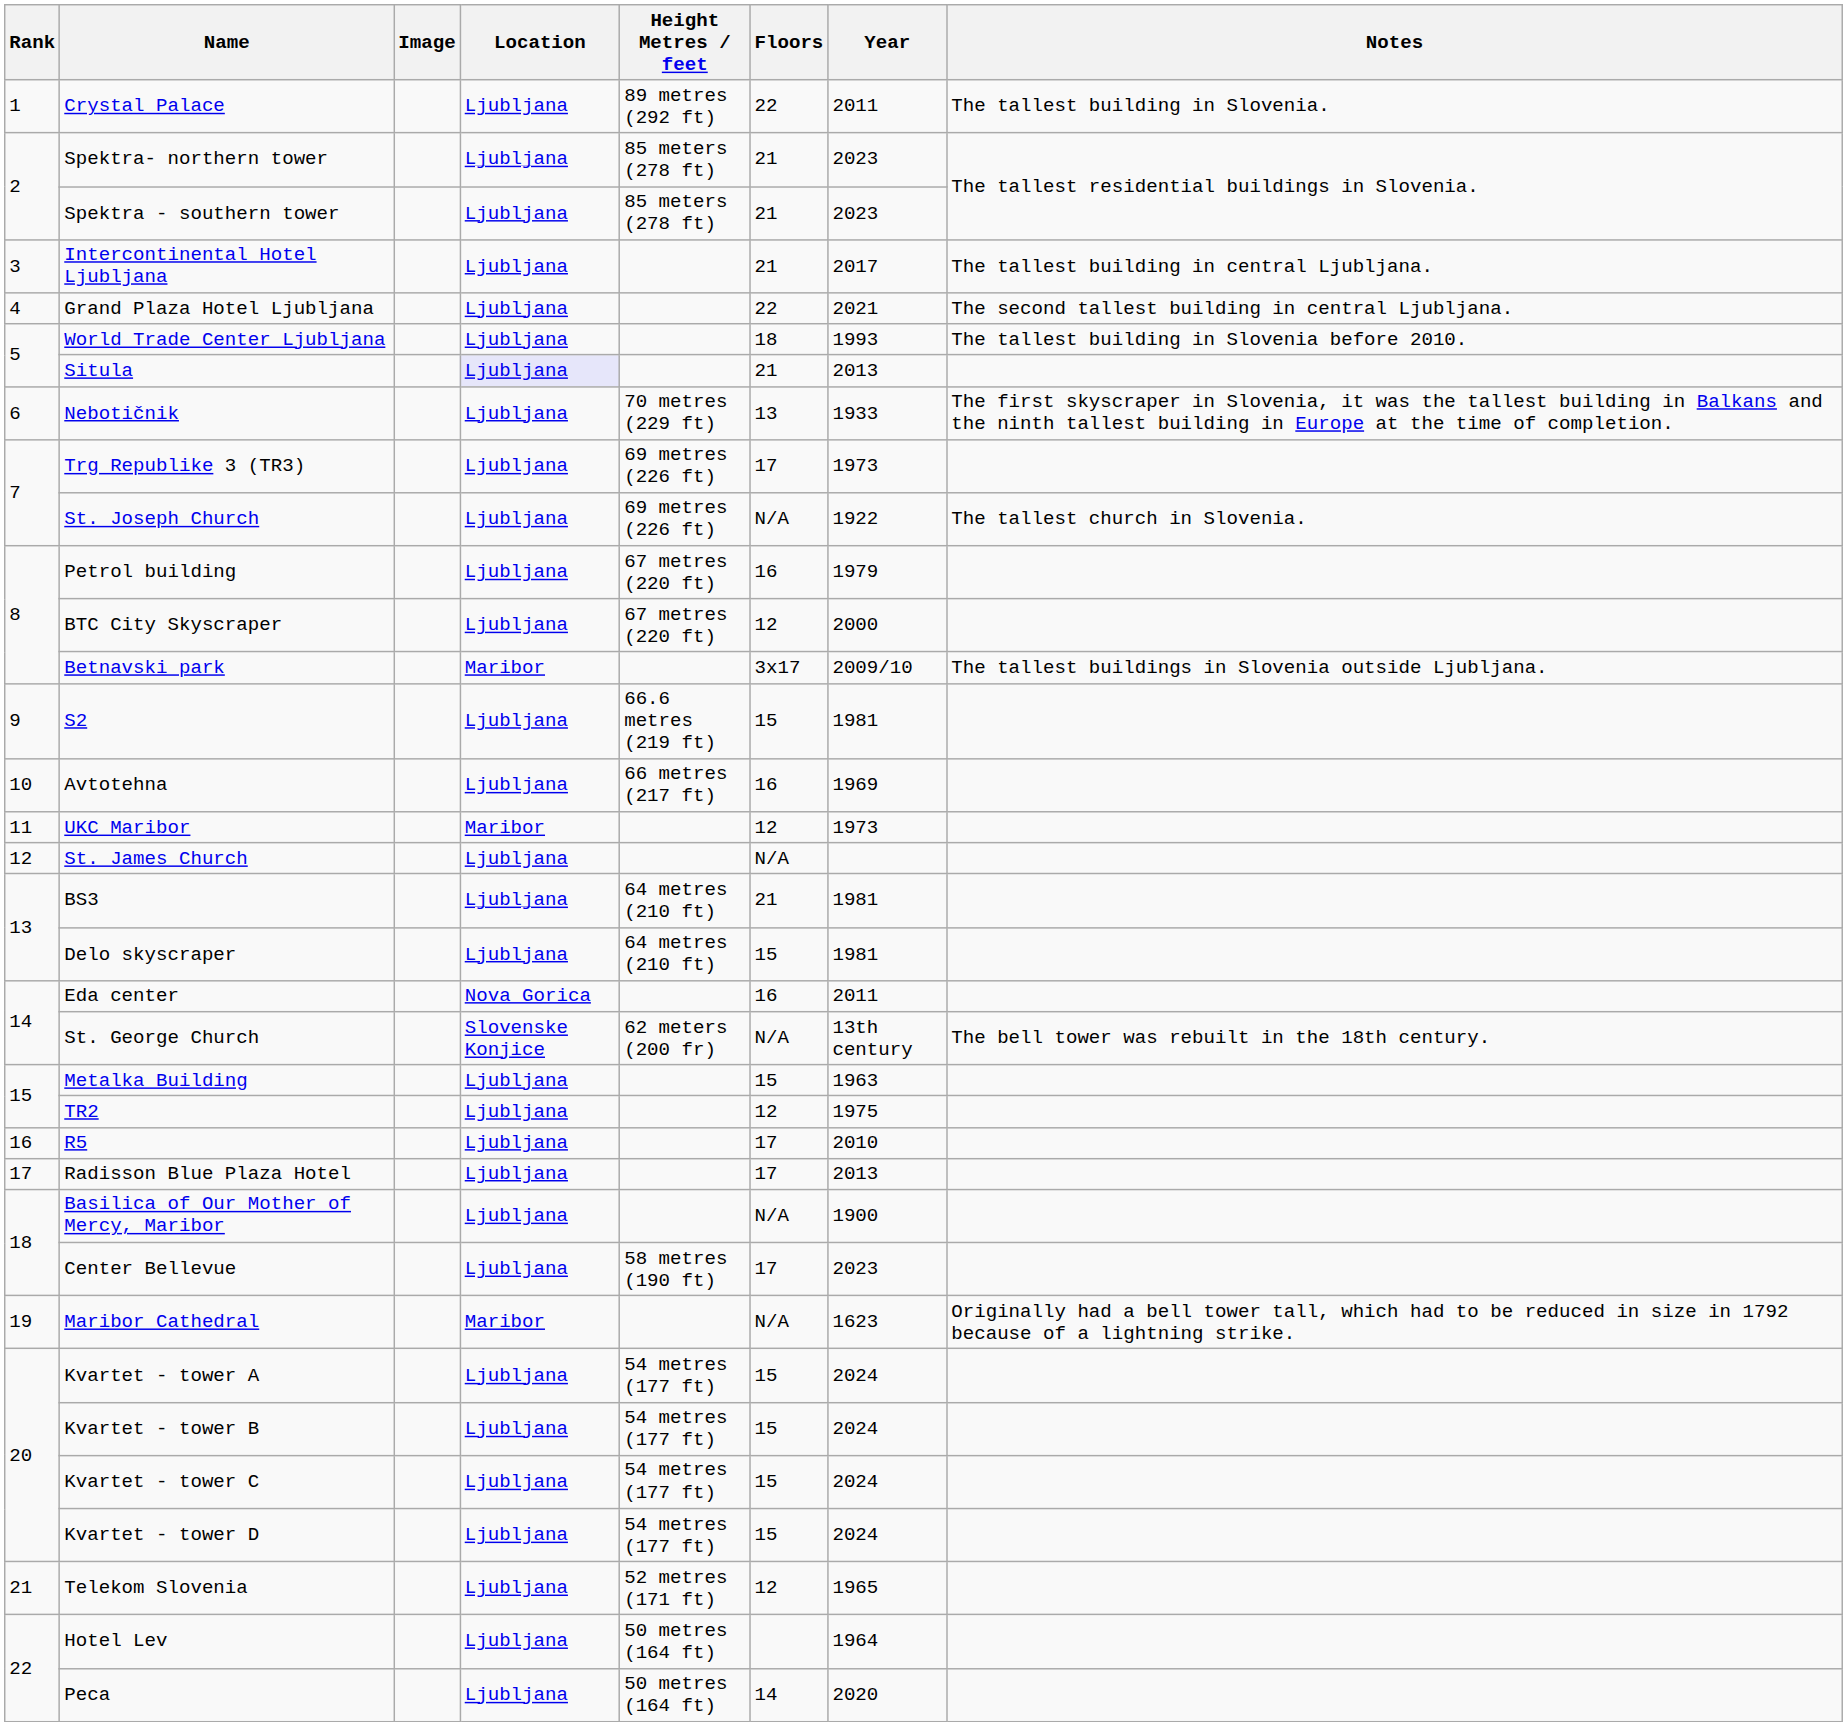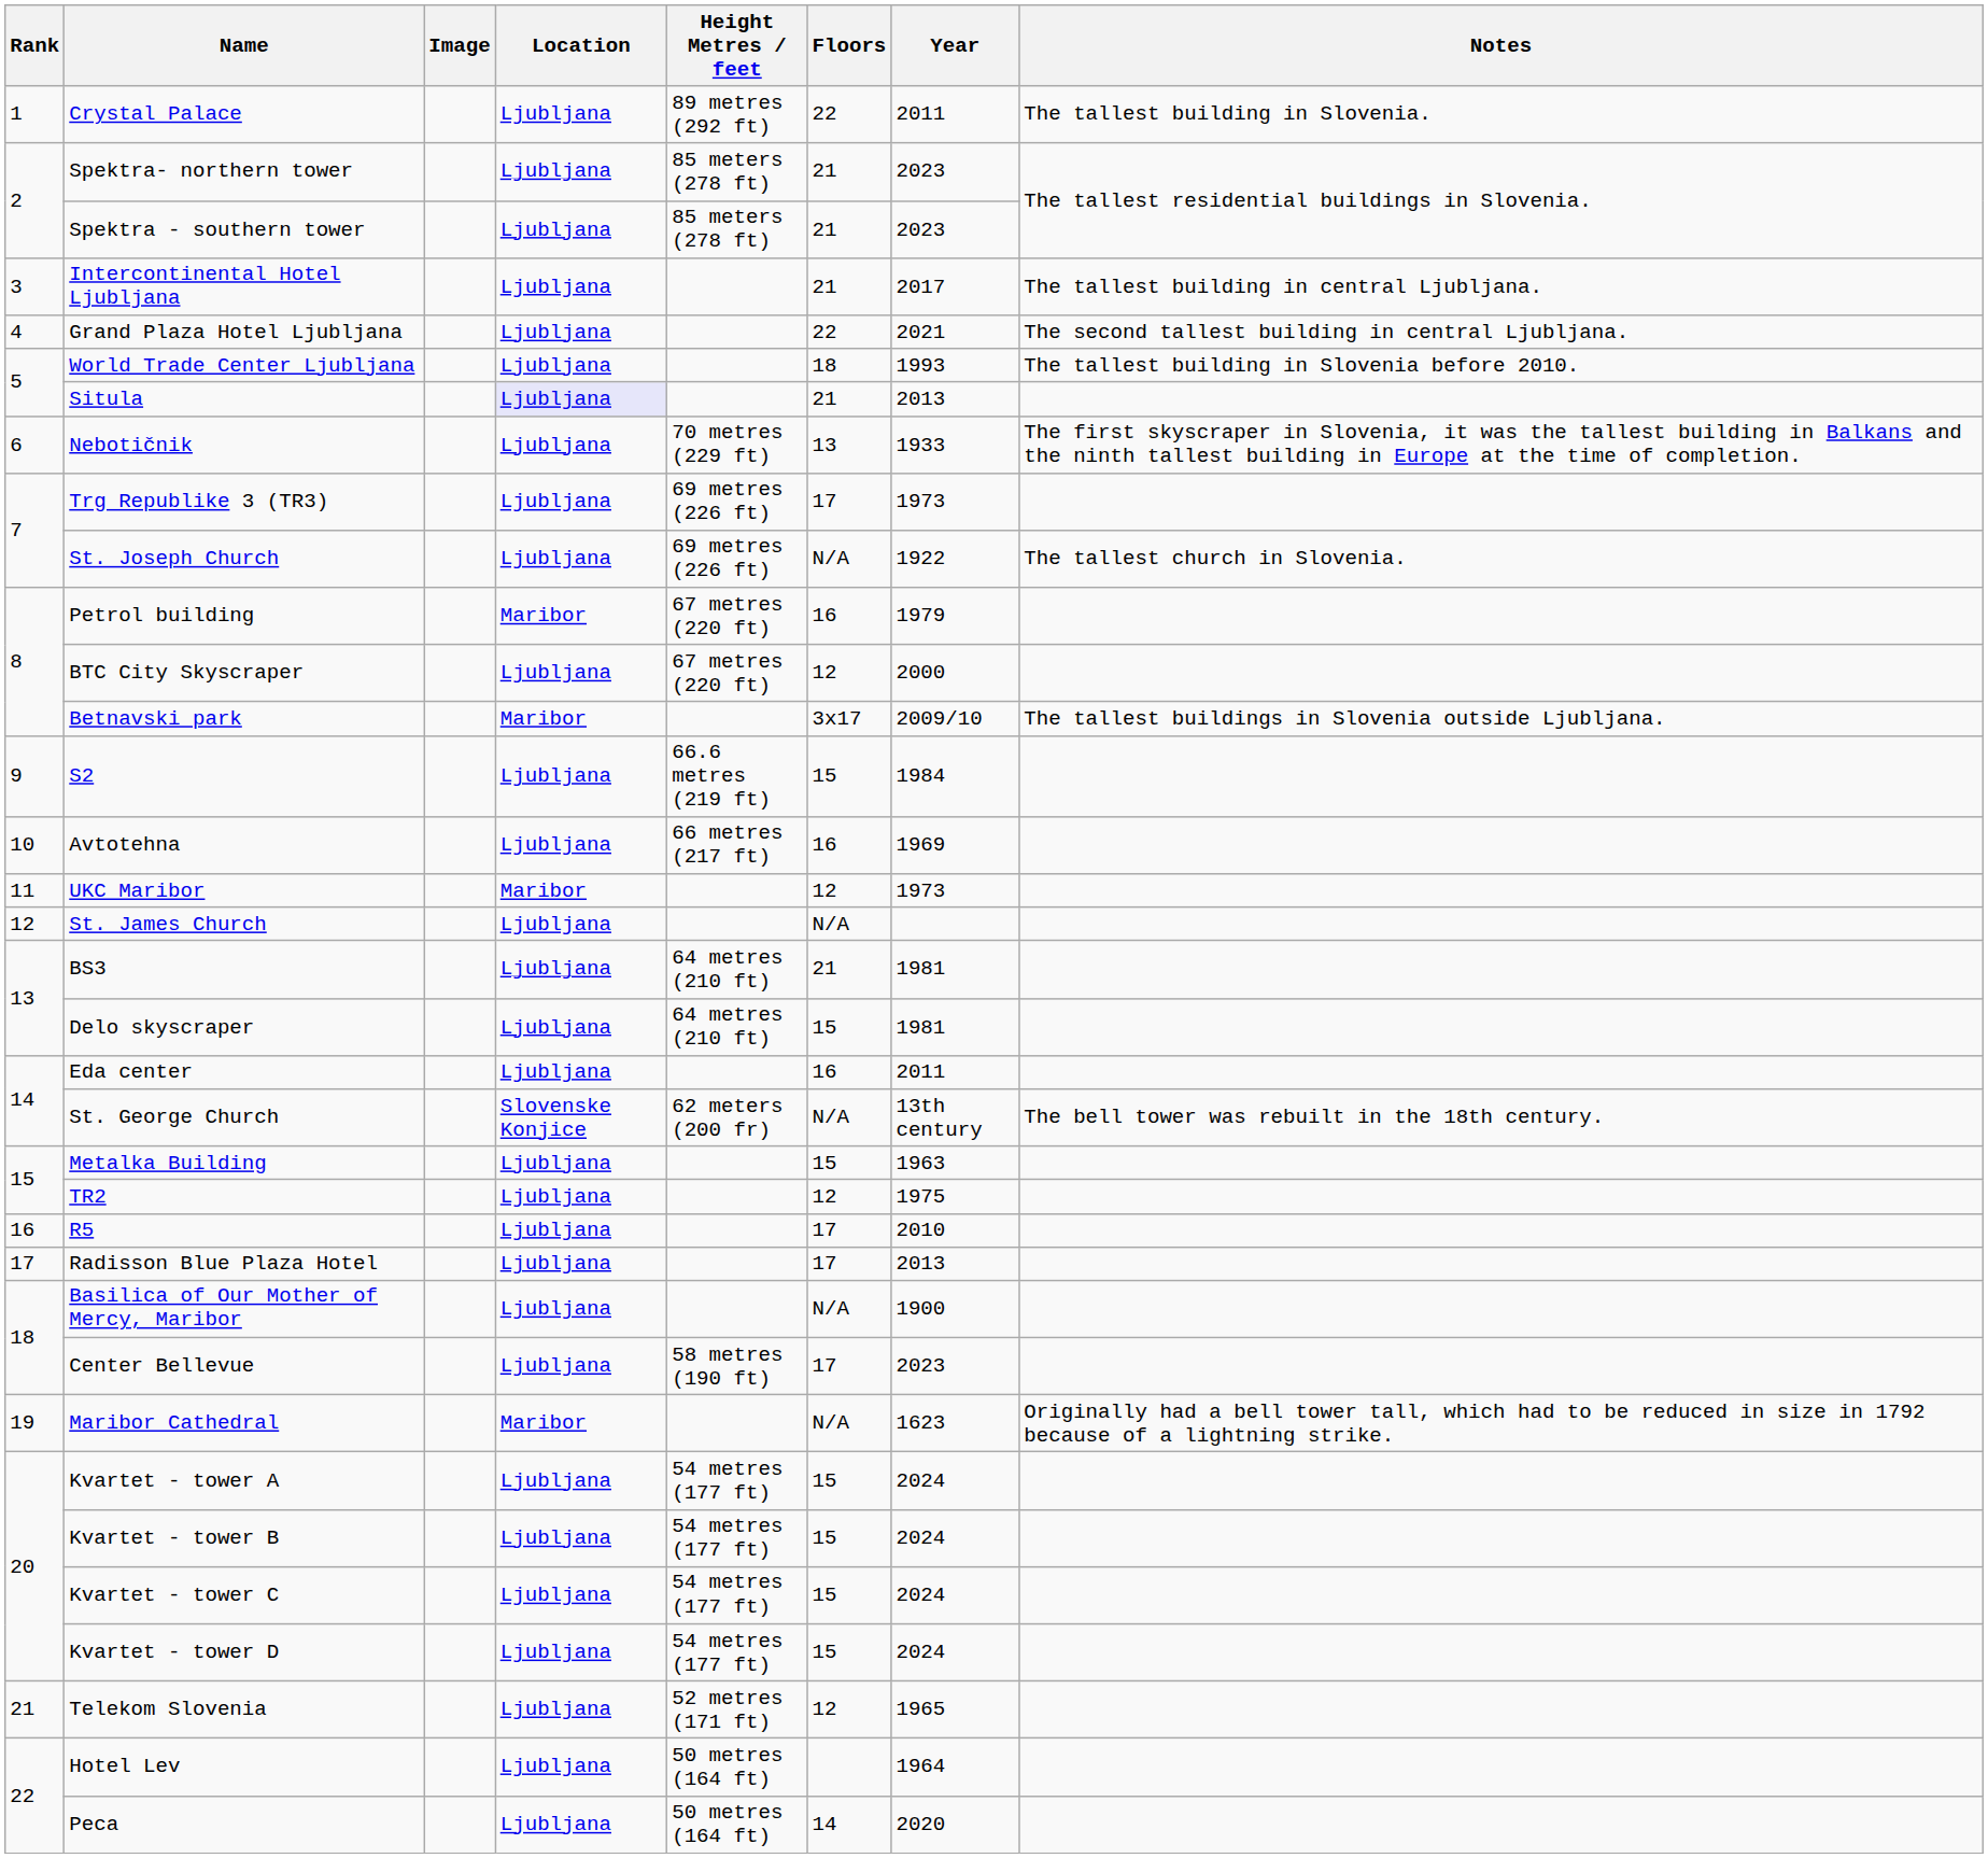 <table class="wikitable sortable">
 <tr>
 <th>Rank</th>
 <th>Name</th>
 <th>Image</th>
 <th>Location</th>
 <th>Height<br>Metres / <a href='#'>feet</a></th>
 <th>Floors</th>
 <th>Year</th>
 <th>Notes</th>
 </tr>
 <tr>
 <td>1</td>
 <td><a href='#'>Crystal Palace</a></td>
 <td></td>
 <td><a href='#'>Ljubljana</a></td>
 <td>89 metres<br>(292 ft)</td>
 <td>22</td>
 <td>2011</td>
 <td>The tallest building in Slovenia.</td>
 </tr>
 <tr>
 <td rowspan="2">2</td>
 <td>Spektra- northern tower</td>
 <td></td>
 <td><a href='#'>Ljubljana</a></td>
 <td>85 meters<br>(278 ft)</td>
 <td>21</td>
 <td>2023</td>
 <td rowspan="2">The tallest residential buildings in Slovenia.</td>
 </tr>
 <tr>
 <td>Spektra - southern tower</td>
 <td></td>
 <td><a href='#'>Ljubljana</a></td>
 <td>85 meters<br>(278 ft)</td>
 <td>21</td>
 <td>2023</td>
 </tr>
 <tr>
 <td>3</td>
 <td><a href='#'>Intercontinental Hotel Ljubljana</a></td>
 <td></td>
 <td><a href='#'>Ljubljana</a></td>
 <td></td>
 <td>21</td>
 <td>2017</td>
 <td>The tallest building in central Ljubljana.</td>
 </tr>
 <tr>
 <td>4</td>
 <td>Grand Plaza Hotel Ljubljana</td>
 <td></td>
 <td><a href='#'>Ljubljana</a></td>
 <td></td>
 <td>22</td>
 <td>2021</td>
 <td>The second tallest building in central Ljubljana.</td>
 </tr>
 <tr>
 <td rowspan="2">5</td>
 <td><a href='#'>World Trade Center Ljubljana</a></td>
 <td></td>
 <td><a href='#'>Ljubljana</a></td>
 <td></td>
 <td>18</td>
 <td>1993</td>
 <td>The tallest building in Slovenia before 2010.</td>
 </tr>
 <tr>
 <td><a href='#'>Situla</a></td>
 <td></td>
 <td style="background: lavender;"><a href='#'>Ljubljana</a></td>
 <td></td>
 <td>21</td>
 <td>2013</td>
 <td></td>
 </tr>
 <tr>
 <td>6</td>
 <td><a href='#'>Nebotičnik</a></td>
 <td></td>
 <td><a href='#'>Ljubljana</a></td>
 <td>70 metres<br>(229 ft)</td>
 <td>13</td>
 <td>1933</td>
 <td>The first skyscraper in Slovenia, it was the tallest building in <a href='#'>Balkans</a> and the ninth tallest building in <a href='#'>Europe</a> at the time of completion.</td>
 </tr>
 <tr>
 <td rowspan="2">7</td>
 <td><a href='#'>Trg Republike</a> 3 (TR3)</td>
 <td></td>
 <td><a href='#'>Ljubljana</a></td>
 <td>69 metres<br>(226 ft)</td>
 <td>17</td>
 <td>1973</td>
 <td></td>
 </tr>
 <tr>
 <td><a href='#'>St. Joseph Church</a></td>
 <td></td>
 <td><a href='#'>Ljubljana</a></td>
 <td>69 metres<br>(226 ft)</td>
 <td>N/A</td>
 <td>1922</td>
 <td>The tallest church in Slovenia.</td>
 </tr>
 <tr>
 <td rowspan="3">8</td>
 <td>Petrol building</td>
 <td></td>
-<td><a href='#'>Ljubljana</a></td>
+<td><a href='#'>Maribor</a></td>
 <td>67 metres<br>(220 ft)</td>
 <td>16</td>
 <td>1979</td>
 <td></td>
 </tr>
 <tr>
 <td>BTC City Skyscraper</td>
 <td></td>
 <td><a href='#'>Ljubljana</a></td>
 <td>67 metres<br>(220 ft)</td>
 <td>12</td>
 <td>2000</td>
 <td></td>
 </tr>
 <tr>
 <td><a href='#'>Betnavski park</a></td>
 <td></td>
 <td><a href='#'>Maribor</a></td>
 <td></td>
 <td>3x17</td>
 <td>2009/10</td>
 <td>The tallest buildings in Slovenia outside Ljubljana.</td>
 </tr>
 <tr>
 <td>9</td>
 <td><a href='#'>S2</a></td>
 <td></td>
 <td><a href='#'>Ljubljana</a></td>
 <td>66.6 metres<br>(219 ft)</td>
 <td>15</td>
-<td>1981</td>
+<td>1984</td>
 <td></td>
 </tr>
 <tr>
 <td>10</td>
 <td>Avtotehna</td>
 <td></td>
 <td><a href='#'>Ljubljana</a></td>
 <td>66 metres<br>(217 ft)</td>
 <td>16</td>
 <td>1969</td>
 <td></td>
 </tr>
 <tr>
 <td>11</td>
 <td><a href='#'>UKC Maribor</a></td>
 <td></td>
 <td><a href='#'>Maribor</a></td>
 <td></td>
 <td>12</td>
 <td>1973</td>
 <td></td>
 </tr>
 <tr>
 <td>12</td>
 <td><a href='#'>St. James Church</a></td>
 <td></td>
 <td><a href='#'>Ljubljana</a></td>
 <td></td>
 <td>N/A</td>
 <td></td>
 <td></td>
 </tr>
 <tr>
 <td rowspan="2">13</td>
 <td>BS3</td>
 <td></td>
 <td><a href='#'>Ljubljana</a></td>
 <td>64 metres<br>(210 ft)</td>
 <td>21</td>
 <td>1981</td>
 <td></td>
 </tr>
 <tr>
 <td>Delo skyscraper</td>
 <td></td>
 <td><a href='#'>Ljubljana</a></td>
 <td>64 metres<br>(210 ft)</td>
 <td>15</td>
 <td>1981</td>
 <td></td>
 </tr>
 <tr>
 <td rowspan="2">14</td>
 <td>Eda center</td>
 <td></td>
-<td><a href='#'>Nova Gorica</a></td>
+<td><a href='#'>Ljubljana</a></td>
 <td></td>
 <td>16</td>
 <td>2011</td>
 <td></td>
 </tr>
 <tr>
 <td>St. George Church</td>
 <td></td>
 <td><a href='#'>Slovenske Konjice</a></td>
 <td>62 meters<br>(200 fr)</td>
 <td>N/A</td>
 <td>13th century</td>
 <td>The bell tower was rebuilt in the 18th century.</td>
 </tr>
 <tr>
 <td rowspan="2">15</td>
 <td><a href='#'>Metalka Building</a></td>
 <td></td>
 <td><a href='#'>Ljubljana</a></td>
 <td></td>
 <td>15</td>
 <td>1963</td>
 <td></td>
 </tr>
 <tr>
 <td><a href='#'>TR2</a></td>
 <td></td>
 <td><a href='#'>Ljubljana</a></td>
 <td></td>
 <td>12</td>
 <td>1975</td>
 <td></td>
 </tr>
 <tr>
 <td>16</td>
 <td><a href='#'>R5</a></td>
 <td></td>
 <td><a href='#'>Ljubljana</a></td>
 <td></td>
 <td>17</td>
 <td>2010</td>
 <td></td>
 </tr>
 <tr>
 <td>17</td>
 <td>Radisson Blue Plaza Hotel</td>
 <td></td>
 <td><a href='#'>Ljubljana</a></td>
 <td></td>
 <td>17</td>
 <td>2013</td>
 <td></td>
 </tr>
 <tr>
 <td rowspan="2">18</td>
 <td><a href='#'>Basilica of Our Mother of Mercy, Maribor</a></td>
 <td></td>
 <td><a href='#'>Ljubljana</a></td>
 <td></td>
 <td>N/A</td>
 <td>1900</td>
 <td></td>
 </tr>
 <tr>
 <td>Center Bellevue</td>
 <td></td>
 <td><a href='#'>Ljubljana</a></td>
 <td>58 metres<br>(190 ft)</td>
 <td>17</td>
 <td>2023</td>
 <td></td>
 </tr>
 <tr>
 <td>19</td>
 <td><a href='#'>Maribor Cathedral</a></td>
 <td></td>
 <td><a href='#'>Maribor</a></td>
 <td></td>
 <td>N/A</td>
 <td>1623</td>
 <td>Originally had a bell tower  tall, which had to be reduced in size in 1792 because of a lightning strike.</td>
 </tr>
 <tr>
 <td rowspan="4">20</td>
 <td>Kvartet - tower A</td>
 <td></td>
 <td><a href='#'>Ljubljana</a></td>
 <td>54 metres<br>(177 ft)</td>
 <td>15</td>
 <td>2024</td>
 <td></td>
 </tr>
 <tr>
 <td>Kvartet - tower B</td>
 <td></td>
 <td><a href='#'>Ljubljana</a></td>
 <td>54 metres<br>(177 ft)</td>
 <td>15</td>
 <td>2024</td>
 <td></td>
 </tr>
 <tr>
 <td>Kvartet - tower C</td>
 <td></td>
 <td><a href='#'>Ljubljana</a></td>
 <td>54 metres<br>(177 ft)</td>
 <td>15</td>
 <td>2024</td>
 <td></td>
 </tr>
 <tr>
 <td>Kvartet - tower D</td>
 <td></td>
 <td><a href='#'>Ljubljana</a></td>
 <td>54 metres<br>(177 ft)</td>
 <td>15</td>
 <td>2024</td>
 <td></td>
 </tr>
 <tr>
 <td>21</td>
 <td>Telekom Slovenia</td>
 <td></td>
 <td><a href='#'>Ljubljana</a></td>
 <td>52 metres<br>(171 ft)</td>
 <td>12</td>
 <td>1965</td>
 <td></td>
 </tr>
 <tr>
 <td rowspan="2">22</td>
 <td>Hotel Lev</td>
 <td></td>
 <td><a href='#'>Ljubljana</a></td>
 <td>50 metres<br>(164 ft)</td>
 <td></td>
 <td>1964</td>
 <td></td>
 </tr>
 <tr>
 <td>Peca</td>
 <td></td>
 <td><a href='#'>Ljubljana</a></td>
 <td>50 metres<br>(164 ft)</td>
 <td>14</td>
 <td>2020</td>
 <td></td>
 </tr>
 </table>
